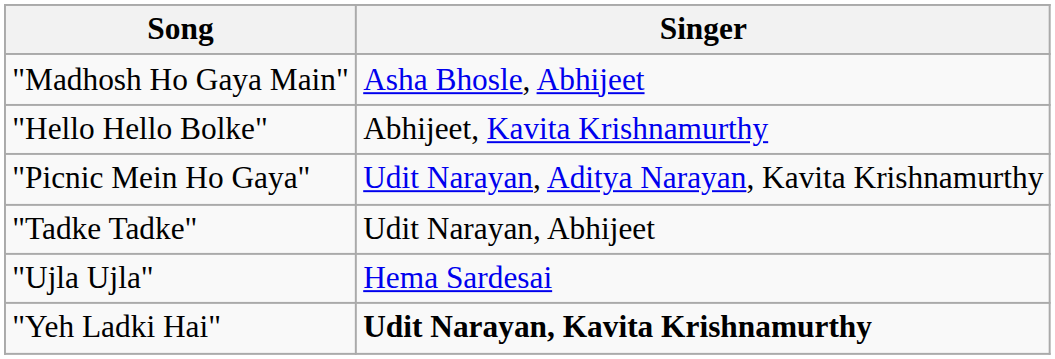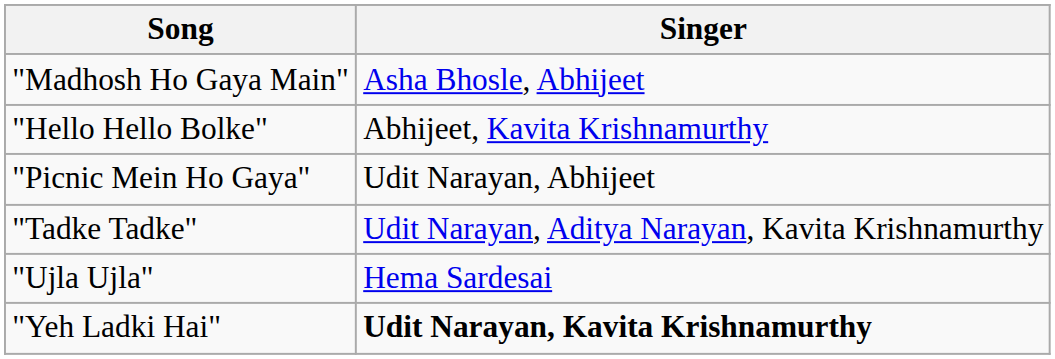 <table class="wikitable">
 <tr>
 <th>Song</th>
 <th>Singer</th>
 </tr>
 <tr>
 <td>"Madhosh Ho Gaya Main"</td>
 <td><a href='#'>Asha Bhosle</a>, <a href='#'>Abhijeet</a></td>
 </tr>
 <tr>
 <td>"Hello Hello Bolke"</td>
 <td>Abhijeet, <a href='#'>Kavita Krishnamurthy</a></td>
 </tr>
 <tr>
 <td>"Picnic Mein Ho Gaya"</td>
-<td><a href='#'>Udit Narayan</a>, <a href='#'>Aditya Narayan</a>, Kavita Krishnamurthy</td>
+<td>Udit Narayan, Abhijeet</td>
 </tr>
 <tr>
 <td>"Tadke Tadke"</td>
-<td>Udit Narayan, Abhijeet</td>
+<td><a href='#'>Udit Narayan</a>, <a href='#'>Aditya Narayan</a>, Kavita Krishnamurthy</td>
 </tr>
 <tr>
 <td>"Ujla Ujla"</td>
 <td><a href='#'>Hema Sardesai</a></td>
 </tr>
 <tr>
 <td>"Yeh Ladki Hai"</td>
 <td><strong>Udit Narayan, Kavita Krishnamurthy</strong></td>
 </tr>
 </table>
